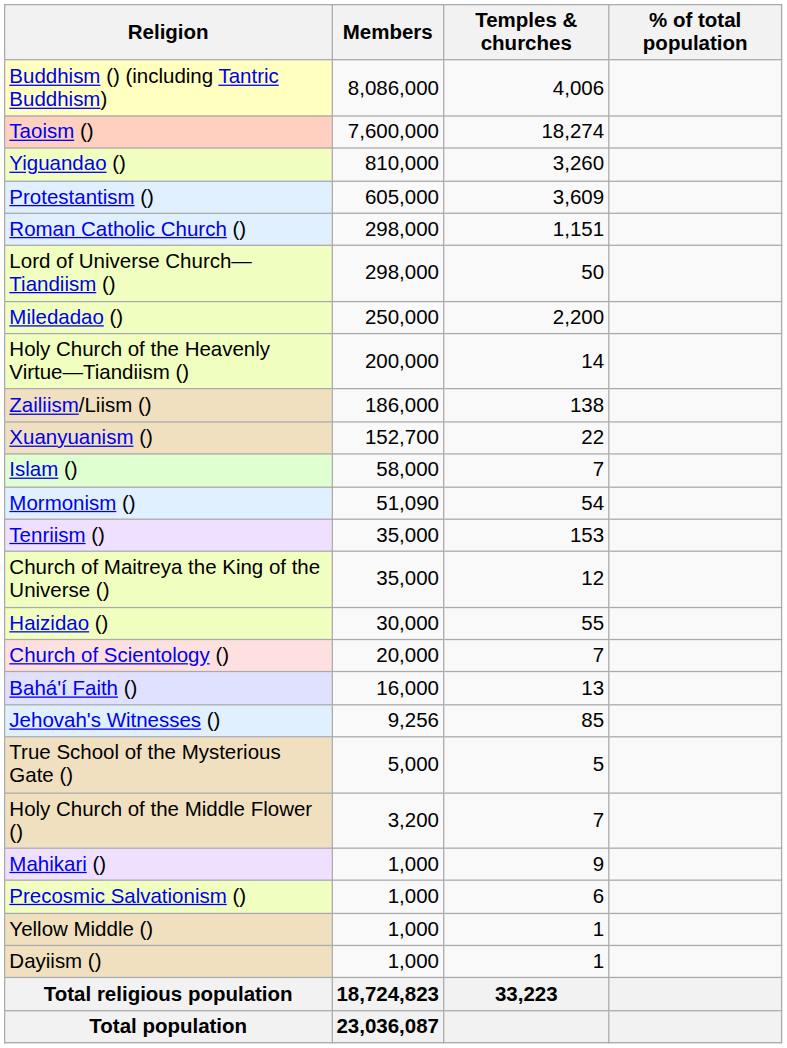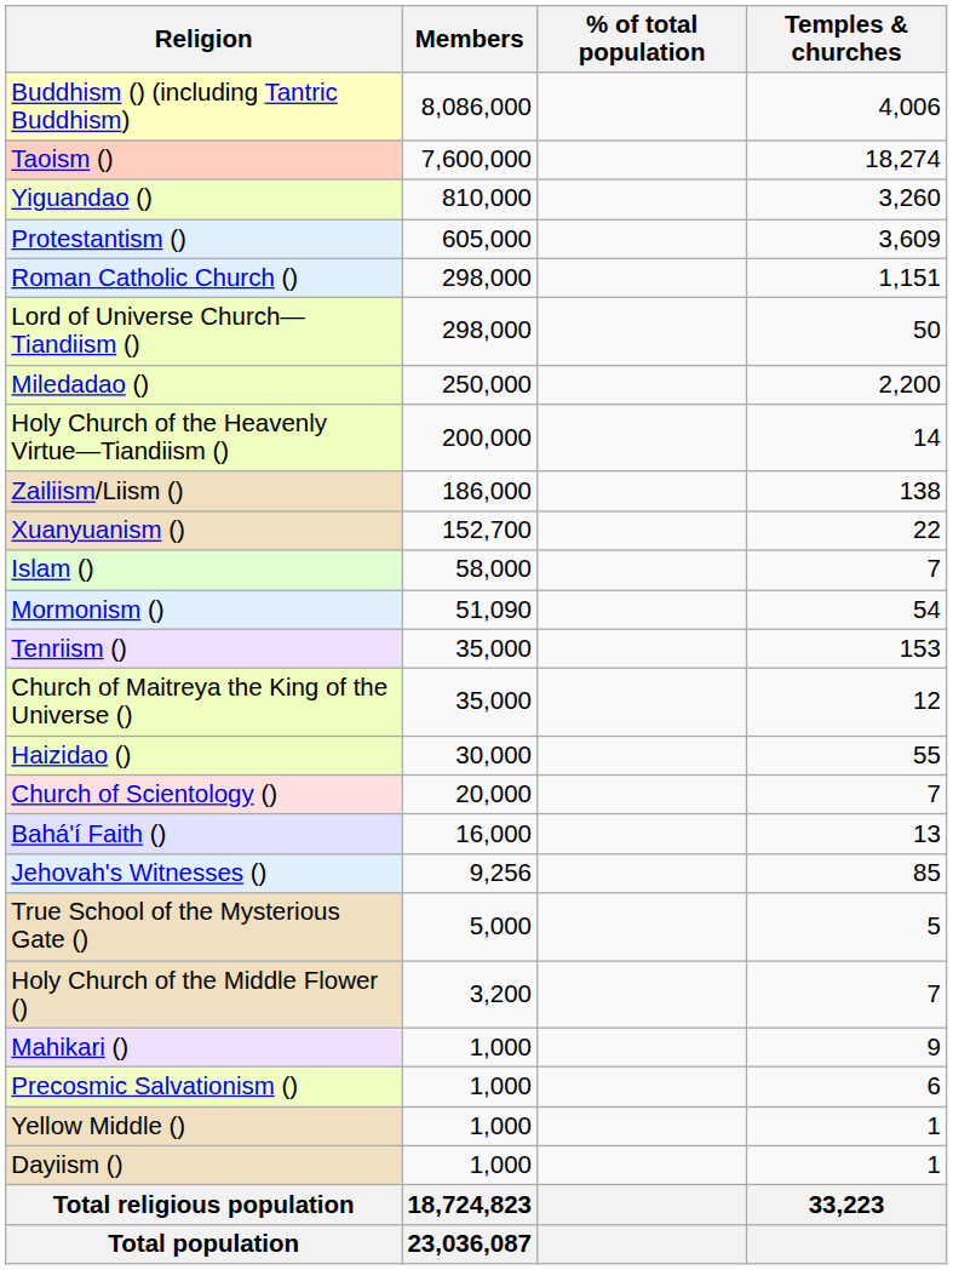 <table class="wikitable sortable">
 <tr>
 <th>Religion</th>
 <th>Members</th>
+<th>% of total population</th>
 <th>Temples & churches</th>
-<th>% of total population</th>
 </tr>
 <tr>
 <td style="background:#FFFFC0;"><a href='#'>Buddhism</a> () (including <a href='#'>Tantric Buddhism</a>)</td>
 <td align="right">8,086,000</td>
+<td></td>
 <td align="right">4,006</td>
-<td></td>
 </tr>
 <tr>
 <td style="background:#FFD0C0;"><a href='#'>Taoism</a> ()</td>
 <td align="right">7,600,000</td>
+<td></td>
 <td align="right">18,274</td>
-<td></td>
 </tr>
 <tr>
 <td style="background:#F0FFC0;"><a href='#'>Yiguandao</a> ()</td>
 <td align="right">810,000</td>
+<td></td>
 <td align="right">3,260</td>
-<td></td>
 </tr>
 <tr>
 <td style="background:#E0F0FF;"><a href='#'>Protestantism</a> ()</td>
 <td align="right">605,000</td>
+<td></td>
 <td align="right">3,609</td>
-<td></td>
 </tr>
 <tr>
 <td style="background:#E0F0FF;"><a href='#'>Roman Catholic Church</a> ()</td>
 <td align="right">298,000</td>
+<td></td>
 <td align="right">1,151</td>
-<td></td>
 </tr>
 <tr>
 <td style="background:#F0FFC0;">Lord of Universe Church—<a href='#'>Tiandiism</a> ()</td>
 <td align="right">298,000</td>
+<td></td>
 <td align="right">50</td>
-<td></td>
 </tr>
 <tr>
 <td style="background:#F0FFC0;"><a href='#'>Miledadao</a> ()</td>
 <td align="right">250,000</td>
+<td></td>
 <td align="right">2,200</td>
-<td></td>
 </tr>
 <tr>
 <td style="background:#F0FFC0;">Holy Church of the Heavenly Virtue—Tiandiism ()</td>
 <td align="right">200,000</td>
+<td></td>
 <td align="right">14</td>
-<td></td>
 </tr>
 <tr>
 <td style="background:#F0E0C0;"><a href='#'>Zailiism</a>/Liism ()</td>
 <td align="right">186,000</td>
+<td></td>
 <td align="right">138</td>
-<td></td>
 </tr>
 <tr>
 <td style="background:#F0E0C0;"><a href='#'>Xuanyuanism</a> ()</td>
 <td align="right">152,700</td>
+<td></td>
 <td align="right">22</td>
-<td></td>
 </tr>
 <tr>
 <td style="background:#E0FFD0;"><a href='#'>Islam</a> ()</td>
 <td align="right">58,000</td>
+<td></td>
 <td align="right">7</td>
-<td></td>
 </tr>
 <tr>
 <td style="background:#E0F0FF;"><a href='#'>Mormonism</a> ()</td>
 <td align="right">51,090</td>
+<td></td>
 <td align="right">54</td>
-<td></td>
 </tr>
 <tr>
 <td style="background:#F0E0FF;"><a href='#'>Tenriism</a> ()</td>
 <td align="right">35,000</td>
+<td></td>
 <td align="right">153</td>
-<td></td>
 </tr>
 <tr>
 <td style="background:#F0FFC0;">Church of Maitreya the King of the Universe ()</td>
 <td align="right">35,000</td>
+<td></td>
 <td align="right">12</td>
-<td></td>
 </tr>
 <tr>
 <td style="background:#F0FFC0;"><a href='#'>Haizidao</a> ()</td>
 <td align="right">30,000</td>
+<td></td>
 <td align="right">55</td>
-<td></td>
 </tr>
 <tr>
 <td style="background:#FFE0E0;"><a href='#'>Church of Scientology</a> ()</td>
 <td align="right">20,000</td>
+<td></td>
 <td align="right">7</td>
-<td></td>
 </tr>
 <tr>
 <td style="background:#E0E0FF;"><a href='#'>Bahá'í Faith</a> ()</td>
 <td align="right">16,000</td>
+<td></td>
 <td align="right">13</td>
-<td></td>
 </tr>
 <tr>
 <td style="background:#E0F0FF;"><a href='#'>Jehovah's Witnesses</a> ()</td>
 <td align="right">9,256</td>
+<td></td>
 <td align="right">85</td>
-<td></td>
 </tr>
 <tr>
 <td style="background:#F0E0C0;">True School of the Mysterious Gate ()</td>
 <td align="right">5,000</td>
+<td></td>
 <td align="right">5</td>
-<td></td>
 </tr>
 <tr>
 <td style="background:#F0E0C0;">Holy Church of the Middle Flower ()</td>
 <td align="right">3,200</td>
+<td></td>
 <td align="right">7</td>
-<td></td>
 </tr>
 <tr>
 <td style="background:#F0E0FF;"><a href='#'>Mahikari</a> ()</td>
 <td align="right">1,000</td>
+<td></td>
 <td align="right">9</td>
-<td></td>
 </tr>
 <tr>
 <td style="background:#F0FFC0;"><a href='#'>Precosmic Salvationism</a> ()</td>
 <td align="right">1,000</td>
+<td></td>
 <td align="right">6</td>
-<td></td>
 </tr>
 <tr>
 <td style="background:#F0E0C0;">Yellow Middle ()</td>
 <td align="right">1,000</td>
+<td></td>
 <td align="right">1</td>
-<td></td>
 </tr>
 <tr>
 <td style="background:#F0E0C0;">Dayiism ()</td>
 <td align="right">1,000</td>
+<td></td>
 <td align="right">1</td>
-<td></td>
 </tr>
 <tr>
 <th>Total religious population</th>
 <th>18,724,823</th>
+<th></th>
 <th>33,223</th>
-<th></th>
 </tr>
 <tr>
 <th>Total population</th>
 <th>23,036,087</th>
 <th></th>
 <th></th>
 </tr>
 </table>
